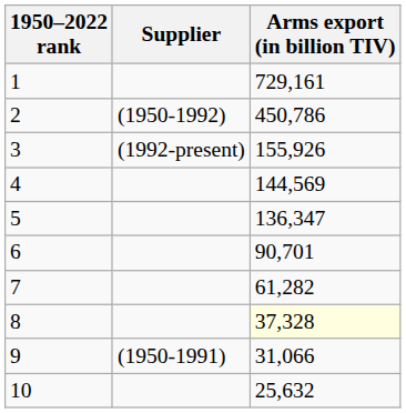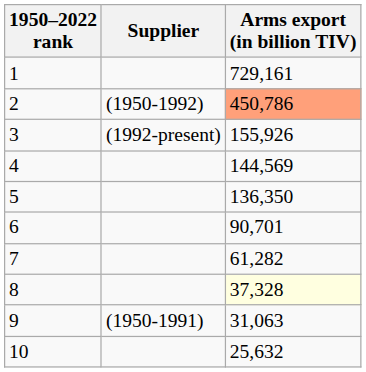 <table class="wikitable sortable">
 <tr>
 <th>1950–2022<br>rank</th>
 <th>Supplier</th>
 <th data-sort-type="number">Arms export<br>(in billion TIV)</th>
 </tr>
 <tr>
 <td>1</td>
 <td></td>
 <td>729,161</td>
 </tr>
 <tr>
 <td>2</td>
 <td> (1950-1992)</td>
-<td>450,786</td>
+<td style="background: lightsalmon;">450,786</td>
 </tr>
 <tr>
 <td>3</td>
 <td> (1992-present)</td>
 <td>155,926</td>
 </tr>
 <tr>
 <td>4</td>
 <td></td>
 <td>144,569</td>
 </tr>
 <tr>
 <td>5</td>
 <td></td>
-<td>136,347</td>
+<td>136,350</td>
 </tr>
 <tr>
 <td>6</td>
 <td></td>
 <td>90,701</td>
 </tr>
 <tr>
 <td>7</td>
 <td></td>
 <td>61,282</td>
 </tr>
 <tr>
 <td>8</td>
 <td></td>
 <td style="background: lightyellow;">37,328</td>
 </tr>
 <tr>
 <td>9</td>
 <td> (1950-1991)</td>
-<td>31,066</td>
+<td>31,063</td>
 </tr>
 <tr>
 <td>10</td>
 <td></td>
 <td>25,632</td>
 </tr>
 </table>
